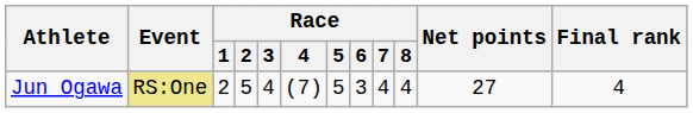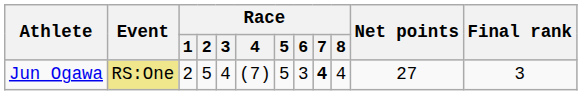 <table class="wikitable" style="font-size:90%">
 <tr>
 <th rowspan="2">Athlete</th>
 <th rowspan="2">Event</th>
 <th colspan=8>Race</th>
 <th rowspan=2>Net points</th>
 <th rowspan=2>Final rank</th>
 </tr>
 <tr style="font-size:95%">
 <th>1</th>
 <th>2</th>
 <th>3</th>
 <th>4</th>
 <th>5</th>
 <th>6</th>
 <th>7</th>
 <th>8</th>
 </tr>
 <tr align=center>
 <td align=left><a href='#'>Jun Ogawa</a></td>
 <td align=left style="background: khaki;">RS:One</td>
 <td>2</td>
 <td>5</td>
 <td>4</td>
 <td>(7)</td>
 <td>5</td>
 <td>3</td>
-<td>4</td>
+<td><strong>4</strong></td>
 <td>4</td>
 <td>27</td>
-<td>4</td>
+<td>3</td>
 </tr>
 </table>
